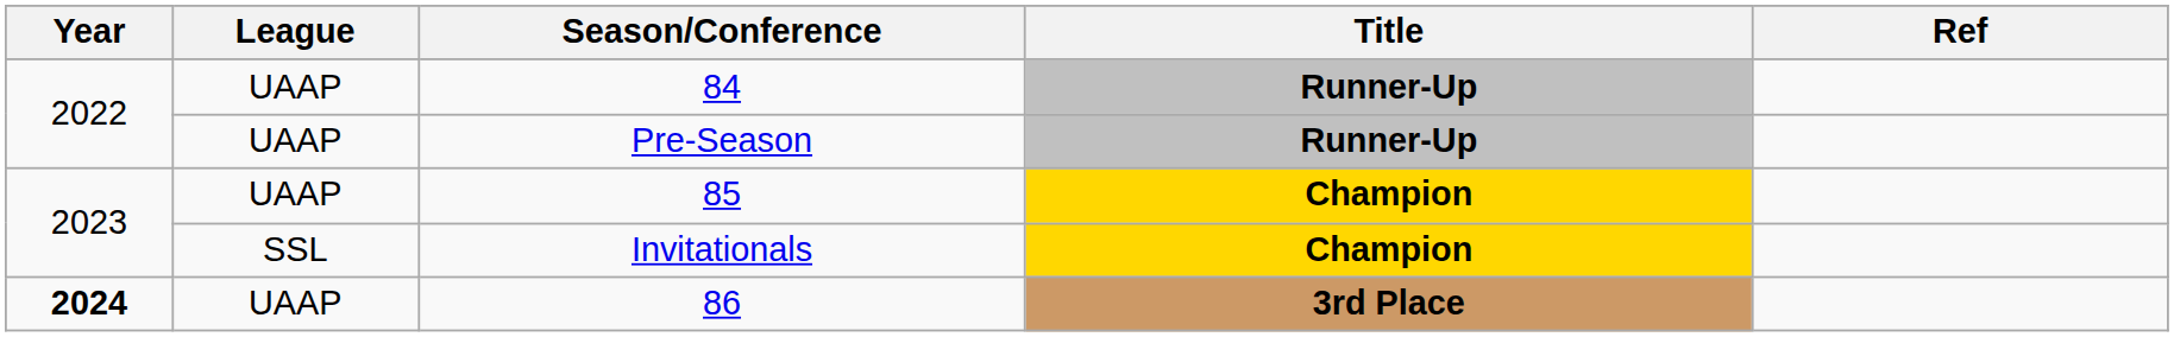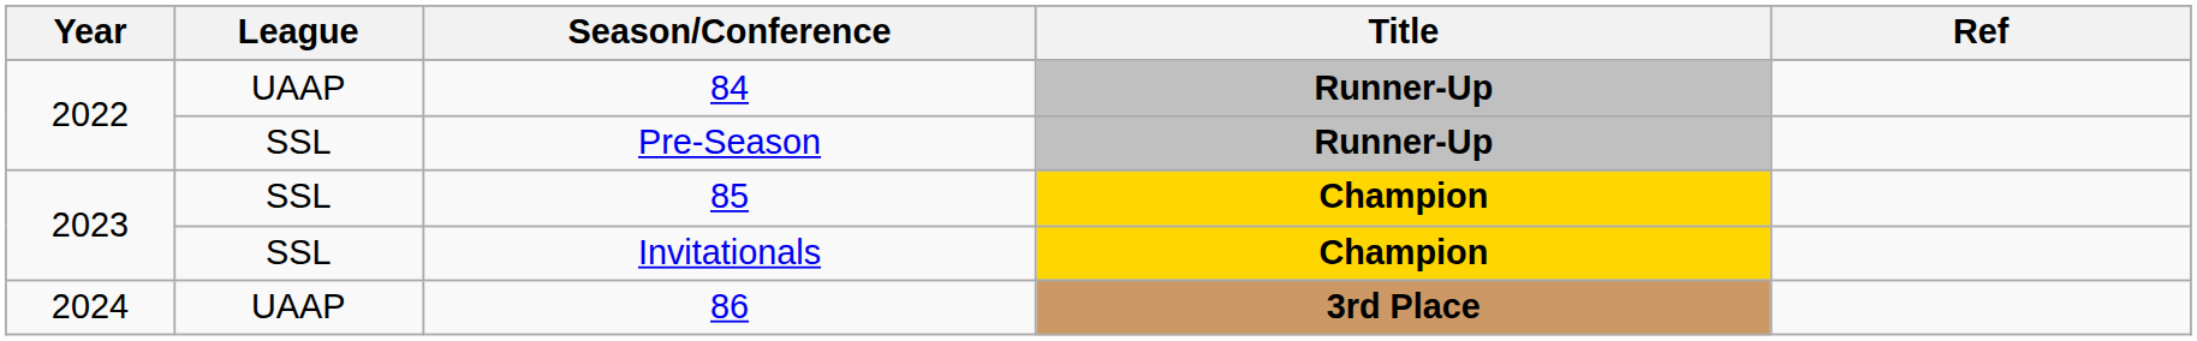 <table class="wikitable sortable" style="text-align:center" width="80%">
 <tr>
 <th style="width:5px;" rowspan="2">Year</th>
 <th style="width:10px;" rowspan="2">League</th>
 <th style="width:10px;" rowspan="2">Season/Conference</th>
 <th style="width:180px;" rowspan="2">Title</th>
 <th style="width:100px;" rowspan="2">Ref</th>
 </tr>
 <tr>
 </tr>
 <tr>
 <td rowspan="2">2022</td>
 <td>UAAP</td>
 <td><a href='#'>84</a></td>
 <td style="background:silver"><strong>Runner-Up</strong></td>
 <td></td>
 </tr>
 <tr>
-<td>UAAP</td>
+<td>SSL</td>
 <td><a href='#'>Pre-Season</a></td>
 <td style="background:silver"><strong>Runner-Up</strong></td>
 <td></td>
 </tr>
 <tr>
 <td rowspan="2">2023</td>
-<td>UAAP</td>
+<td>SSL</td>
 <td><a href='#'>85</a></td>
 <td style="background:gold"><strong>Champion</strong></td>
 <td></td>
 </tr>
 <tr>
 <td>SSL</td>
 <td><a href='#'>Invitationals</a></td>
 <td style="background:gold"><strong>Champion</strong></td>
 <td></td>
 </tr>
 <tr>
-<td><strong>2024</strong></td>
+<td>2024</td>
 <td>UAAP</td>
 <td><a href='#'>86</a></td>
 <td style="background:#c96;"><strong>3rd Place</strong></td>
 <td></td>
 </tr>
 </table>
